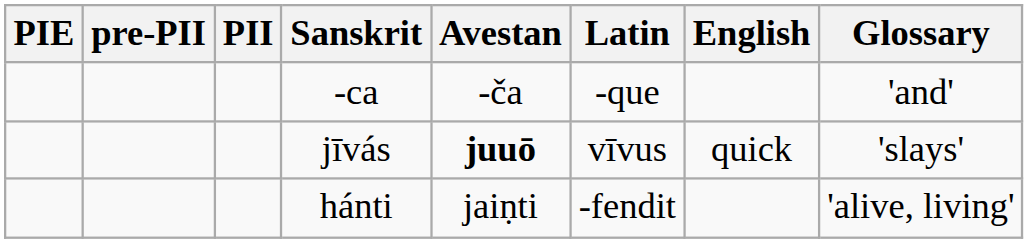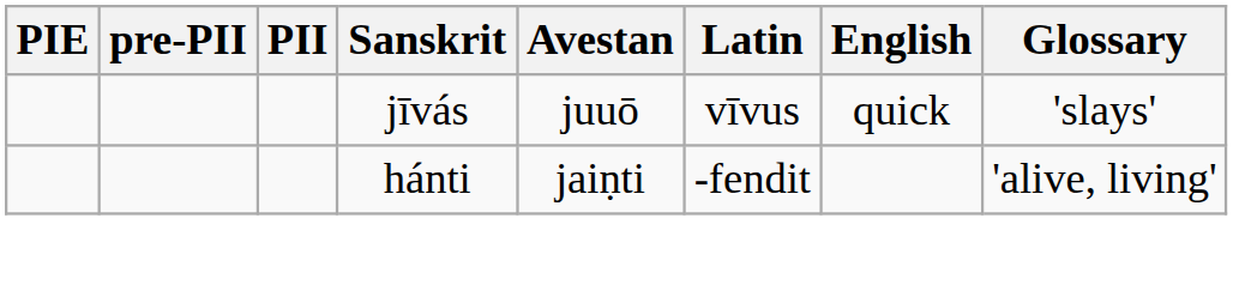 <table class="wikitable" style="text-align: center;">
 <tr>
 <th>PIE</th>
 <th>pre-PII</th>
 <th>PII</th>
 <th>Sanskrit</th>
 <th>Avestan</th>
 <th>Latin</th>
 <th>English</th>
 <th>Glossary</th>
 </tr>
 <tr>
 <td></td>
 <td></td>
 <td></td>
-<td>-ca</td>
-<td>-ča</td>
-<td>-que</td>
-<td></td>
-<td>'and'</td>
-</tr>
-<tr>
-<td></td>
-<td></td>
-<td></td>
 <td>jīvás</td>
-<td><strong>juuō</strong></td>
+<td>juuō</td>
 <td>vīvus</td>
 <td>quick</td>
 <td>'slays'</td>
 </tr>
 <tr>
 <td></td>
 <td></td>
 <td></td>
 <td>hánti</td>
 <td>jaiṇti</td>
 <td>-fendit</td>
 <td></td>
 <td>'alive, living'</td>
 </tr>
 </table>
